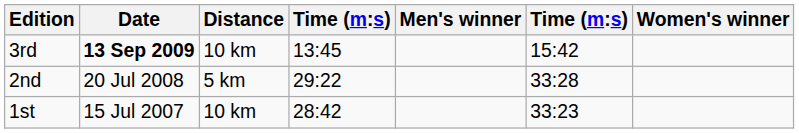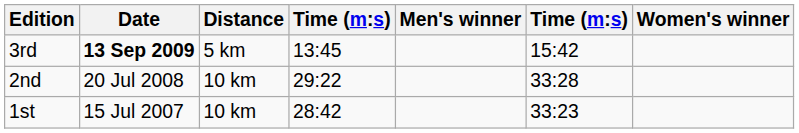 <table class="wikitable sortable">
 <tr>
 <th class="unsortable">Edition</th>
 <th class="unsortable">Date</th>
 <th class="unsortable">Distance</th>
 <th>Time  (<a href='#'>m</a>:<a href='#'>s</a>)</th>
 <th>Men's winner</th>
 <th>Time (<a href='#'>m</a>:<a href='#'>s</a>)</th>
 <th>Women's winner</th>
 </tr>
 <tr>
 <td>3rd</td>
 <td><strong>13 Sep 2009</strong></td>
-<td>10 km</td>
+<td>5 km</td>
 <td>13:45</td>
 <td></td>
 <td>15:42</td>
 <td> </td>
 </tr>
 <tr>
 <td>2nd</td>
 <td>20 Jul 2008</td>
-<td>5 km</td>
+<td>10 km</td>
 <td>29:22</td>
 <td></td>
 <td>33:28</td>
 <td> </td>
 </tr>
 <tr>
 <td>1st</td>
 <td>15 Jul 2007</td>
 <td>10 km</td>
 <td>28:42</td>
 <td></td>
 <td>33:23</td>
 <td> </td>
 </tr>
 </table>
